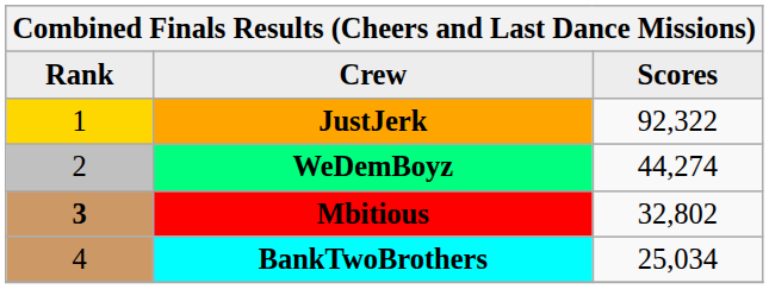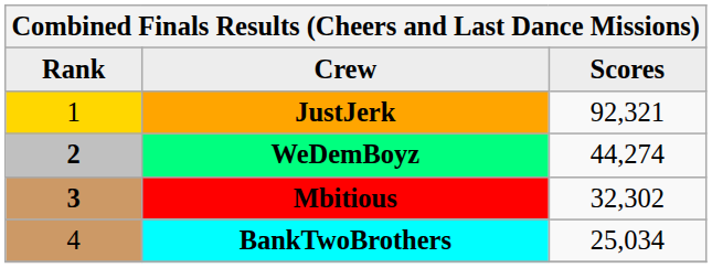 <table class="wikitable sortable" style="text-align:center; font-size:100%">
 <tr>
 <th colspan="6">Combined Finals Results (Cheers and Last Dance Missions)</th>
 </tr>
 <tr>
 <th style="background:#EDEDED">Rank</th>
 <th style="background:#EDEDED">Crew</th>
 <th colspan="4" style="background:#EDEDED">Scores</th>
 </tr>
 <tr>
 <td style="background:gold">1</td>
 <td style="background:orange"><strong>JustJerk</strong></td>
-<td>92,322</td>
+<td>92,321</td>
 </tr>
 <tr>
-<td style="background:silver">2</td>
+<td style="background:silver"><strong>2</strong></td>
 <td style="background:springgreen"><strong>WeDemBoyz</strong></td>
 <td>44,274</td>
 </tr>
 <tr>
 <td style="background:#cc9966"><strong>3</strong></td>
 <td style="background:red"><strong>Mbitious</strong></td>
-<td>32,802</td>
+<td>32,302</td>
 </tr>
 <tr>
 <td style="background:#cc9966">4</td>
 <td style="background:aqua"><strong>BankTwoBrothers</strong></td>
 <td>25,034</td>
 </tr>
 <tr>
 </tr>
 </table>
